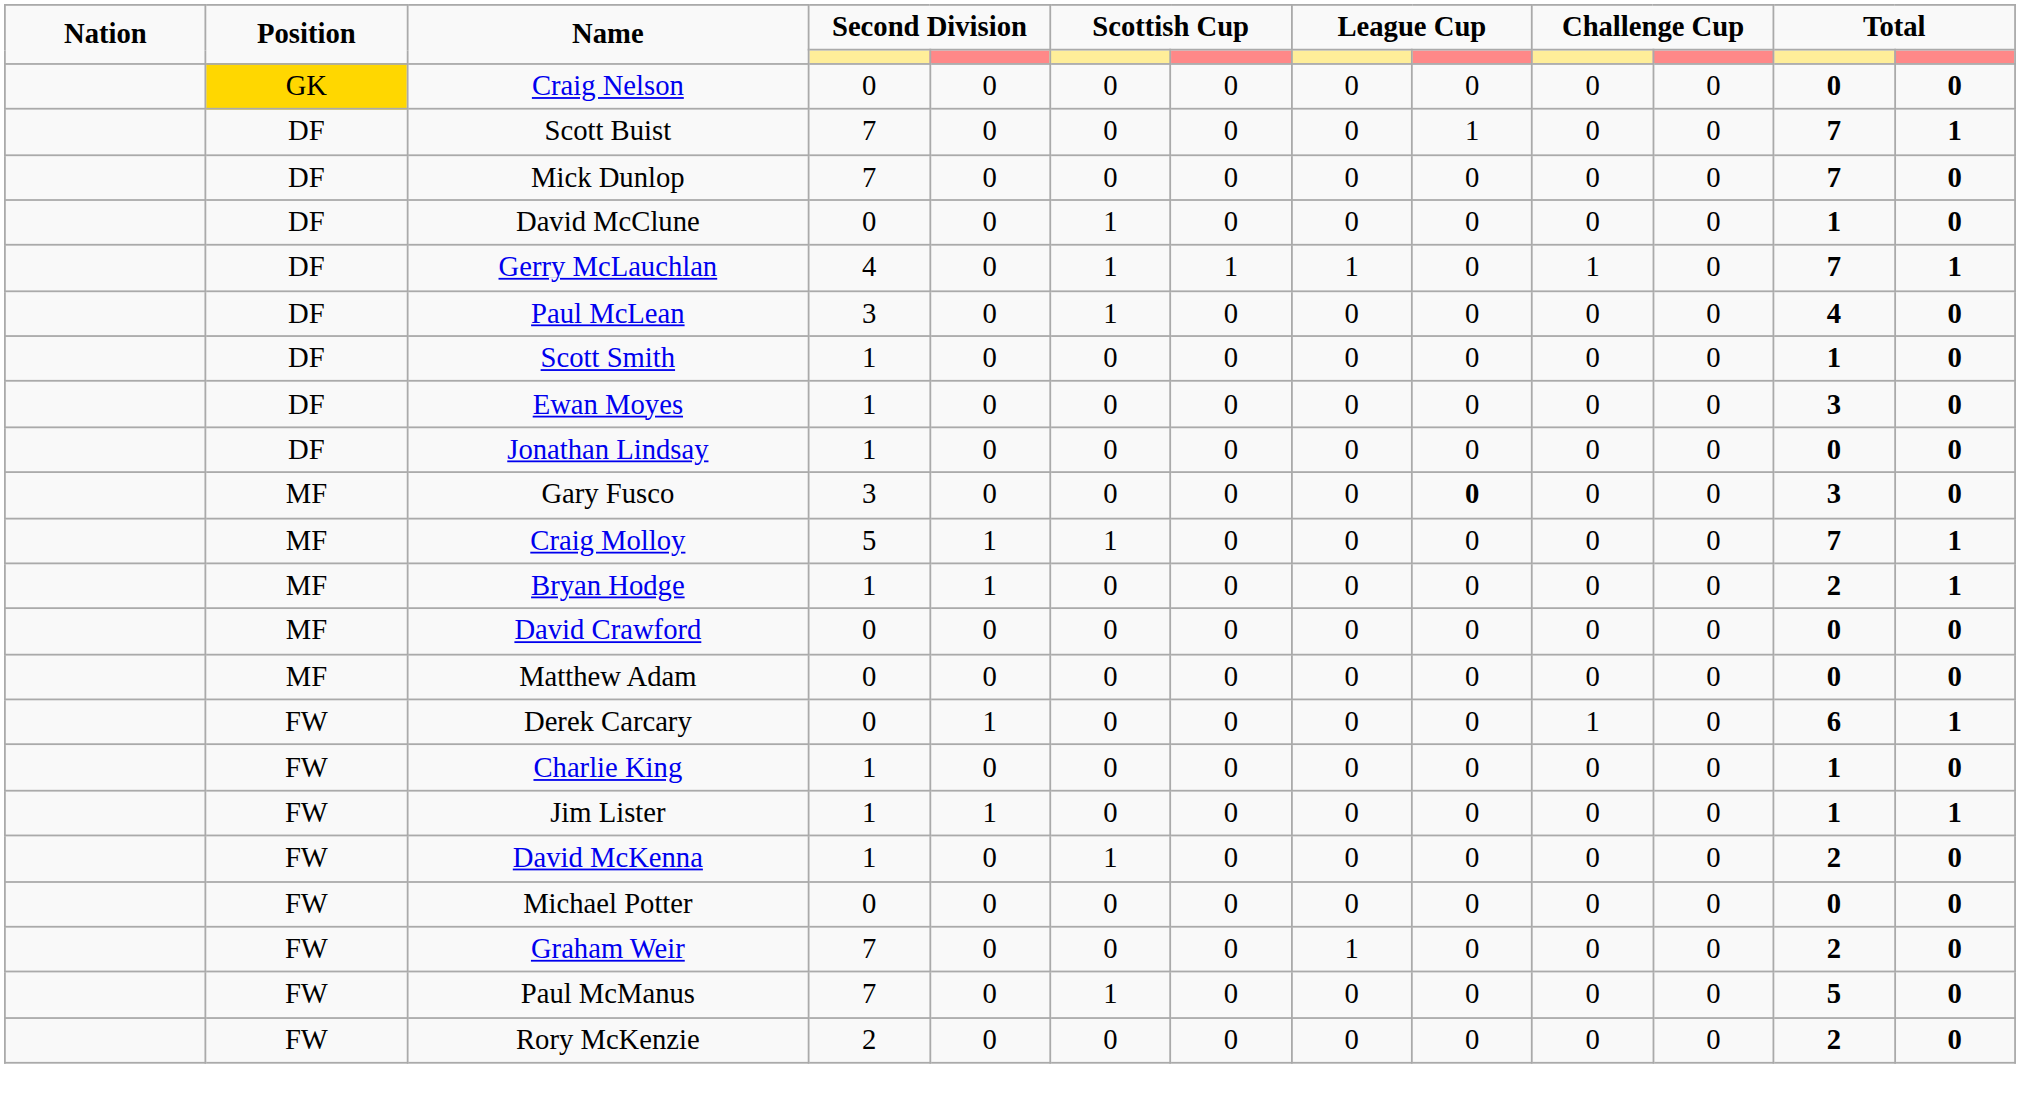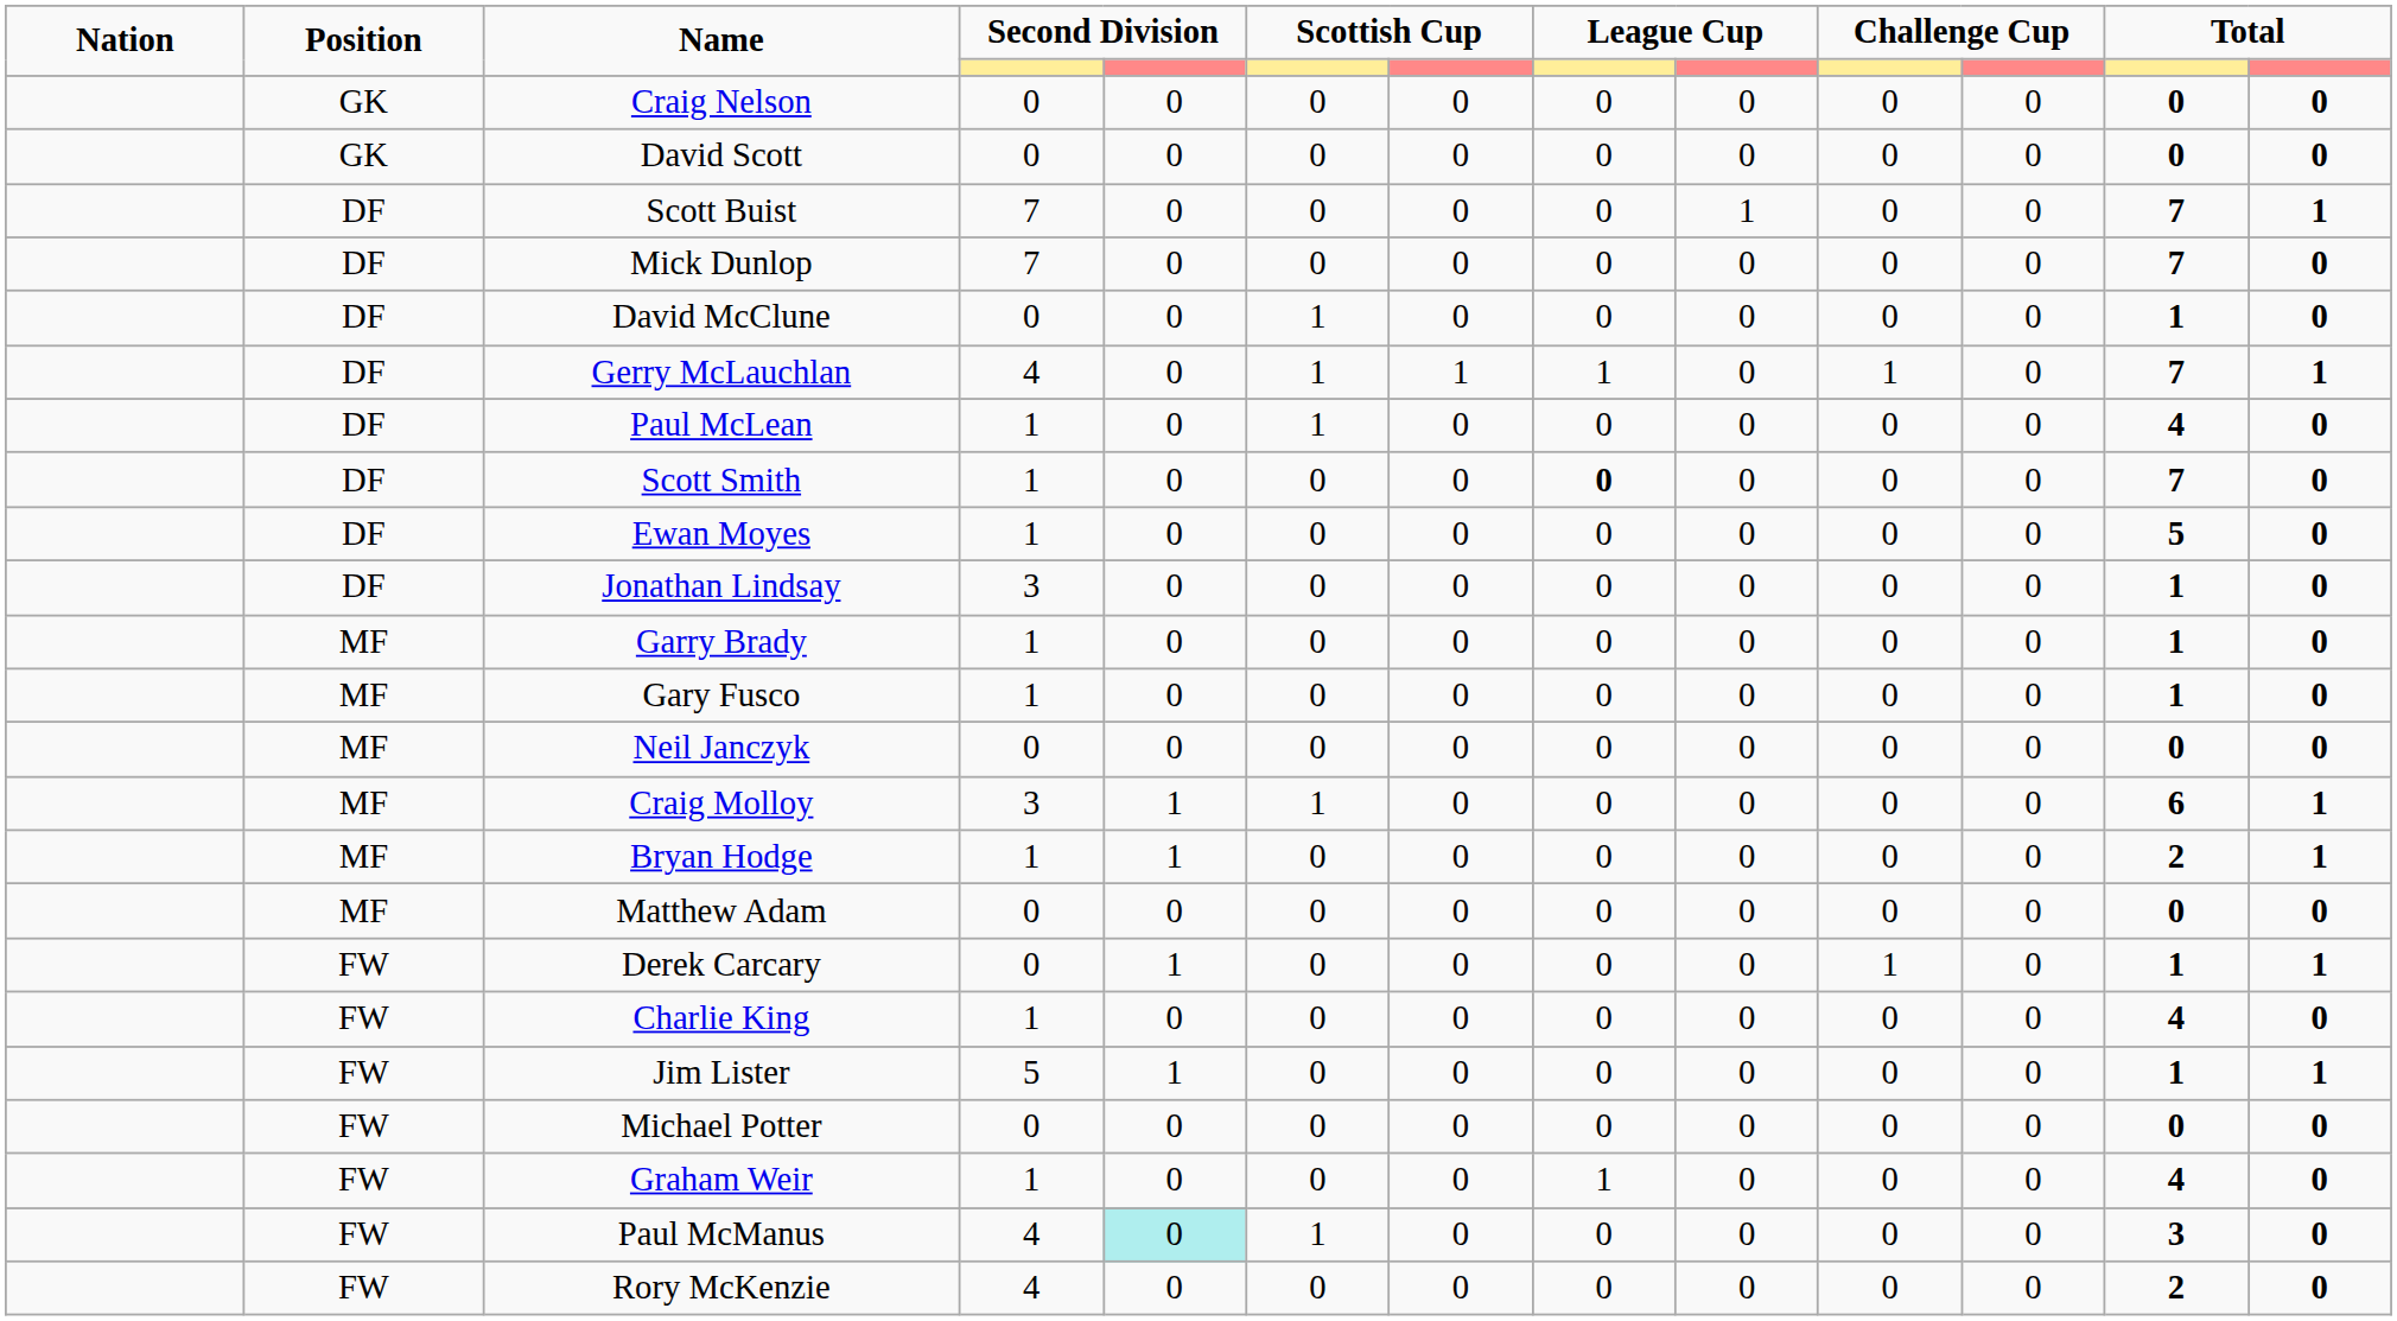 <table class="wikitable" style="text-align:center;">
 <tr style="text-align:center;">
 <td rowspan="2"  style="width:10%; "><strong>Nation</strong></td>
 <td rowspan="2"  style="width:10%; "><strong>Position</strong></td>
 <td rowspan="2"  style="width:20%; "><strong>Name</strong></td>
 <td colspan="2"><strong>Second Division</strong></td>
 <td colspan="2"><strong>Scottish Cup</strong></td>
 <td colspan="2"><strong>League Cup</strong></td>
 <td colspan="2"><strong>Challenge Cup</strong></td>
 <td colspan="2"><strong>Total </strong></td>
 </tr>
 <tr>
 <th style="width:60px; background:#fe9;"></th>
 <th style="width:60px; background:#ff8888;"></th>
 <th style="width:60px; background:#fe9;"></th>
 <th style="width:60px; background:#ff8888;"></th>
 <th style="width:60px; background:#fe9;"></th>
 <th style="width:60px; background:#ff8888;"></th>
 <th style="width:60px; background:#fe9;"></th>
 <th style="width:60px; background:#ff8888;"></th>
 <th style="width:60px; background:#fe9;"></th>
 <th style="width:60px; background:#ff8888;"></th>
 </tr>
 <tr>
 <td></td>
-<td style="background: gold;">GK</td>
+<td>GK</td>
 <td><a href='#'>Craig Nelson</a></td>
+<td>0</td>
+<td>0</td>
+<td>0</td>
+<td>0</td>
+<td>0</td>
+<td>0</td>
+<td>0</td>
+<td>0</td>
+<td><strong>0</strong></td>
+<td><strong>0</strong></td>
+</tr>
+<tr>
+<td></td>
+<td>GK</td>
+<td>David Scott</td>
 <td>0</td>
 <td>0</td>
 <td>0</td>
 <td>0</td>
 <td>0</td>
 <td>0</td>
 <td>0</td>
 <td>0</td>
 <td><strong>0</strong></td>
 <td><strong>0</strong></td>
 </tr>
 <tr>
 <td></td>
 <td>DF</td>
 <td>Scott Buist</td>
 <td>7</td>
 <td>0</td>
 <td>0</td>
 <td>0</td>
 <td>0</td>
 <td>1</td>
 <td>0</td>
 <td>0</td>
 <td><strong>7</strong></td>
 <td><strong>1</strong></td>
 </tr>
 <tr>
 <td></td>
 <td>DF</td>
 <td>Mick Dunlop</td>
 <td>7</td>
 <td>0</td>
 <td>0</td>
 <td>0</td>
 <td>0</td>
 <td>0</td>
 <td>0</td>
 <td>0</td>
 <td><strong>7</strong></td>
 <td><strong>0</strong></td>
 </tr>
 <tr>
 <td></td>
 <td>DF</td>
 <td>David McClune</td>
 <td>0</td>
 <td>0</td>
 <td>1</td>
 <td>0</td>
 <td>0</td>
 <td>0</td>
 <td>0</td>
 <td>0</td>
 <td><strong>1</strong></td>
 <td><strong>0</strong></td>
 </tr>
 <tr>
 <td></td>
 <td>DF</td>
 <td><a href='#'>Gerry McLauchlan</a></td>
 <td>4</td>
 <td>0</td>
 <td>1</td>
 <td>1</td>
 <td>1</td>
 <td>0</td>
 <td>1</td>
 <td>0</td>
 <td><strong>7</strong></td>
 <td><strong>1</strong></td>
 </tr>
 <tr>
 <td></td>
 <td>DF</td>
 <td><a href='#'>Paul McLean</a></td>
-<td>3</td>
+<td>1</td>
 <td>0</td>
 <td>1</td>
 <td>0</td>
 <td>0</td>
 <td>0</td>
 <td>0</td>
 <td>0</td>
 <td><strong>4</strong></td>
 <td><strong>0</strong></td>
 </tr>
 <tr>
 <td></td>
 <td>DF</td>
 <td><a href='#'>Scott Smith</a></td>
 <td>1</td>
 <td>0</td>
 <td>0</td>
 <td>0</td>
+<td><strong>0</strong></td>
 <td>0</td>
 <td>0</td>
 <td>0</td>
-<td>0</td>
-<td><strong>1</strong></td>
+<td><strong>7</strong></td>
 <td><strong>0</strong></td>
 </tr>
 <tr>
 <td></td>
 <td>DF</td>
 <td><a href='#'>Ewan Moyes</a></td>
 <td>1</td>
 <td>0</td>
 <td>0</td>
 <td>0</td>
 <td>0</td>
 <td>0</td>
 <td>0</td>
 <td>0</td>
-<td><strong>3</strong></td>
+<td><strong>5</strong></td>
 <td><strong>0</strong></td>
 </tr>
 <tr>
 <td></td>
 <td>DF</td>
 <td><a href='#'>Jonathan Lindsay</a></td>
+<td>3</td>
+<td>0</td>
+<td>0</td>
+<td>0</td>
+<td>0</td>
+<td>0</td>
+<td>0</td>
+<td>0</td>
+<td><strong>1</strong></td>
+<td><strong>0</strong></td>
+</tr>
+<tr>
+<td></td>
+<td>MF</td>
+<td><a href='#'>Garry Brady</a></td>
 <td>1</td>
+<td>0</td>
+<td>0</td>
+<td>0</td>
+<td>0</td>
+<td>0</td>
+<td>0</td>
+<td>0</td>
+<td><strong>1</strong></td>
+<td><strong>0</strong></td>
+</tr>
+<tr>
+<td></td>
+<td>MF</td>
+<td>Gary Fusco</td>
+<td>1</td>
+<td>0</td>
+<td>0</td>
+<td>0</td>
+<td>0</td>
+<td>0</td>
+<td>0</td>
+<td>0</td>
+<td><strong>1</strong></td>
+<td><strong>0</strong></td>
+</tr>
+<tr>
+<td></td>
+<td>MF</td>
+<td><a href='#'>Neil Janczyk</a></td>
+<td>0</td>
 <td>0</td>
 <td>0</td>
 <td>0</td>
 <td>0</td>
 <td>0</td>
 <td>0</td>
 <td>0</td>
 <td><strong>0</strong></td>
 <td><strong>0</strong></td>
 </tr>
 <tr>
 <td></td>
 <td>MF</td>
-<td>Gary Fusco</td>
+<td><a href='#'>Craig Molloy</a></td>
 <td>3</td>
-<td>0</td>
-<td>0</td>
-<td>0</td>
-<td>0</td>
-<td><strong>0</strong></td>
-<td>0</td>
-<td>0</td>
-<td><strong>3</strong></td>
-<td><strong>0</strong></td>
-</tr>
-<tr>
-<td></td>
-<td>MF</td>
-<td><a href='#'>Craig Molloy</a></td>
-<td>5</td>
 <td>1</td>
 <td>1</td>
 <td>0</td>
 <td>0</td>
 <td>0</td>
 <td>0</td>
 <td>0</td>
-<td><strong>7</strong></td>
+<td><strong>6</strong></td>
 <td><strong>1</strong></td>
 </tr>
 <tr>
 <td></td>
 <td>MF</td>
 <td><a href='#'>Bryan Hodge</a></td>
 <td>1</td>
 <td>1</td>
 <td>0</td>
 <td>0</td>
 <td>0</td>
 <td>0</td>
 <td>0</td>
 <td>0</td>
 <td><strong>2</strong></td>
 <td><strong>1</strong></td>
-</tr>
-<tr>
-<td></td>
-<td>MF</td>
-<td><a href='#'>David Crawford</a></td>
-<td>0</td>
-<td>0</td>
-<td>0</td>
-<td>0</td>
-<td>0</td>
-<td>0</td>
-<td>0</td>
-<td>0</td>
-<td><strong>0</strong></td>
-<td><strong>0</strong></td>
 </tr>
 <tr>
 <td></td>
 <td>MF</td>
 <td>Matthew Adam</td>
 <td>0</td>
 <td>0</td>
 <td>0</td>
 <td>0</td>
 <td>0</td>
 <td>0</td>
 <td>0</td>
 <td>0</td>
 <td><strong>0</strong></td>
 <td><strong>0</strong></td>
 </tr>
 <tr>
 <td></td>
 <td>FW</td>
 <td>Derek Carcary</td>
 <td>0</td>
 <td>1</td>
 <td>0</td>
 <td>0</td>
 <td>0</td>
 <td>0</td>
 <td>1</td>
 <td>0</td>
-<td><strong>6</strong></td>
+<td><strong>1</strong></td>
 <td><strong>1</strong></td>
 </tr>
 <tr>
 <td></td>
 <td>FW</td>
 <td><a href='#'>Charlie King</a></td>
 <td>1</td>
 <td>0</td>
 <td>0</td>
 <td>0</td>
 <td>0</td>
 <td>0</td>
 <td>0</td>
 <td>0</td>
-<td><strong>1</strong></td>
+<td><strong>4</strong></td>
 <td><strong>0</strong></td>
 </tr>
 <tr>
 <td></td>
 <td>FW</td>
 <td>Jim Lister</td>
-<td>1</td>
+<td>5</td>
 <td>1</td>
 <td>0</td>
 <td>0</td>
 <td>0</td>
 <td>0</td>
 <td>0</td>
 <td>0</td>
 <td><strong>1</strong></td>
 <td><strong>1</strong></td>
-</tr>
-<tr>
-<td></td>
-<td>FW</td>
-<td><a href='#'>David McKenna</a></td>
-<td>1</td>
-<td>0</td>
-<td>1</td>
-<td>0</td>
-<td>0</td>
-<td>0</td>
-<td>0</td>
-<td>0</td>
-<td><strong>2</strong></td>
-<td><strong>0</strong></td>
 </tr>
 <tr>
 <td></td>
 <td>FW</td>
 <td>Michael Potter</td>
 <td>0</td>
 <td>0</td>
 <td>0</td>
 <td>0</td>
 <td>0</td>
 <td>0</td>
 <td>0</td>
 <td>0</td>
 <td><strong>0</strong></td>
 <td><strong>0</strong></td>
 </tr>
 <tr>
 <td></td>
 <td>FW</td>
 <td><a href='#'>Graham Weir</a></td>
-<td>7</td>
+<td>1</td>
 <td>0</td>
 <td>0</td>
 <td>0</td>
 <td>1</td>
 <td>0</td>
 <td>0</td>
 <td>0</td>
-<td><strong>2</strong></td>
+<td><strong>4</strong></td>
 <td><strong>0</strong></td>
 </tr>
 <tr>
 <td></td>
 <td>FW</td>
 <td>Paul McManus</td>
-<td>7</td>
-<td>0</td>
+<td>4</td>
+<td style="background: paleturquoise;">0</td>
 <td>1</td>
 <td>0</td>
 <td>0</td>
 <td>0</td>
 <td>0</td>
 <td>0</td>
-<td><strong>5</strong></td>
+<td><strong>3</strong></td>
 <td><strong>0</strong></td>
 </tr>
 <tr>
 <td></td>
 <td>FW</td>
 <td>Rory McKenzie</td>
-<td>2</td>
+<td>4</td>
 <td>0</td>
 <td>0</td>
 <td>0</td>
 <td>0</td>
 <td>0</td>
 <td>0</td>
 <td>0</td>
 <td><strong>2</strong></td>
 <td><strong>0</strong></td>
 </tr>
 </table>
